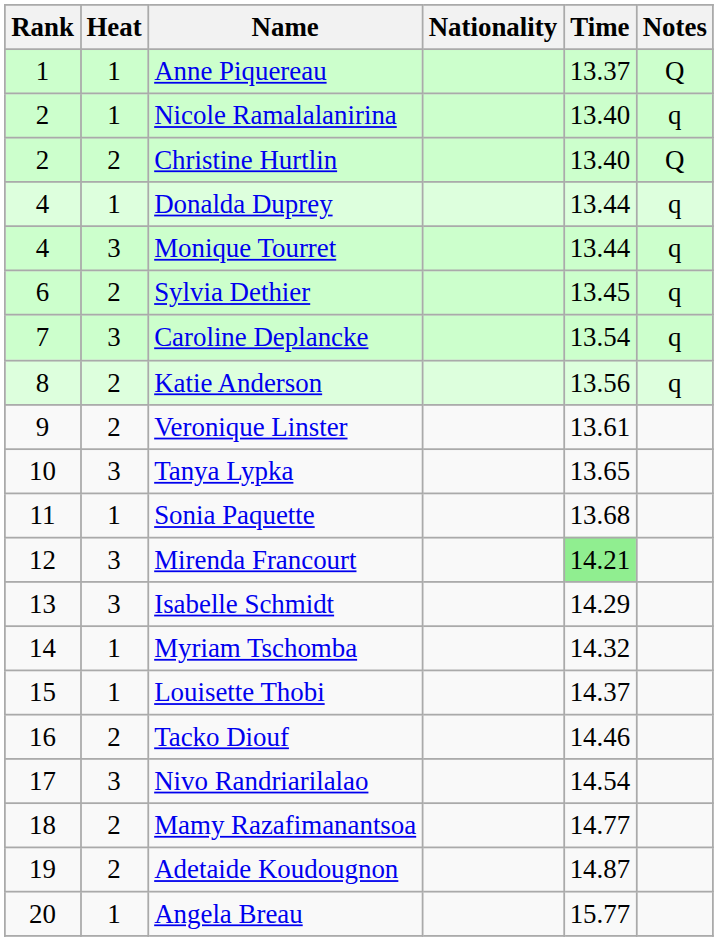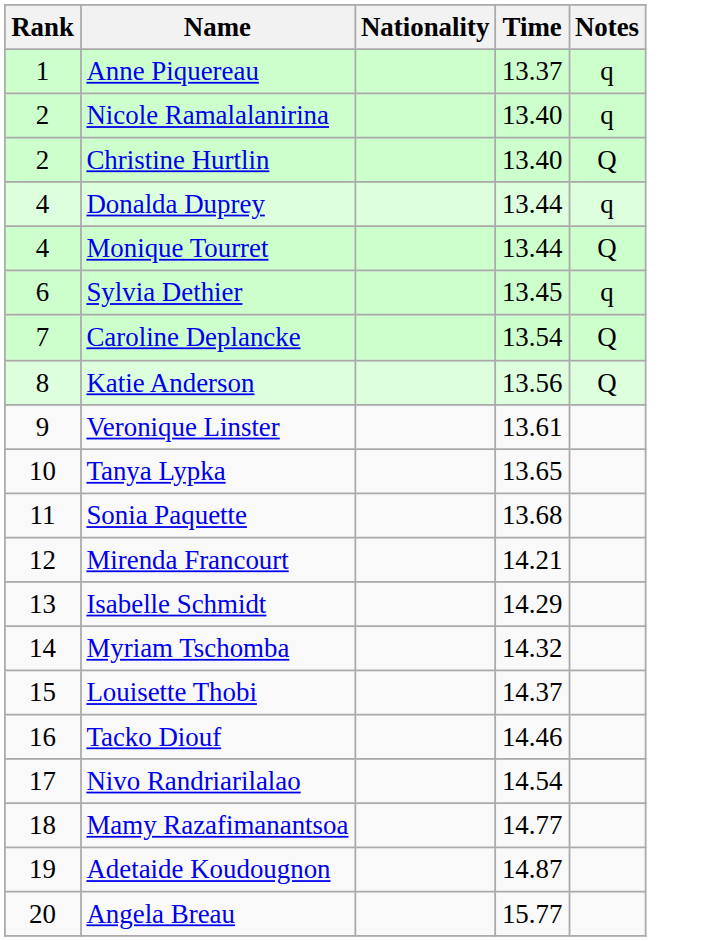 <table class="wikitable sortable" style="text-align:center; font-size:95%">
 <tr>
 <th>Rank</th>
-<th>Heat</th>
 <th>Name</th>
 <th>Nationality</th>
 <th>Time</th>
 <th>Notes</th>
 </tr>
 <tr bgcolor=ccffcc>
 <td>1</td>
-<td>1</td>
 <td align=left><a href='#'>Anne Piquereau</a></td>
 <td align=left></td>
 <td>13.37</td>
-<td>Q</td>
+<td>q</td>
 </tr>
 <tr bgcolor=ccffcc>
 <td>2</td>
-<td>1</td>
 <td align=left><a href='#'>Nicole Ramalalanirina</a></td>
 <td align=left></td>
 <td>13.40</td>
 <td>q</td>
 </tr>
 <tr bgcolor=ccffcc>
-<td>2</td>
 <td>2</td>
 <td align=left><a href='#'>Christine Hurtlin</a></td>
 <td align=left></td>
 <td>13.40</td>
 <td>Q</td>
 </tr>
 <tr bgcolor=ddffdd>
 <td>4</td>
-<td>1</td>
 <td align=left><a href='#'>Donalda Duprey</a></td>
 <td align=left></td>
 <td>13.44</td>
 <td>q</td>
 </tr>
 <tr bgcolor=ccffcc>
 <td>4</td>
-<td>3</td>
 <td align=left><a href='#'>Monique Tourret</a></td>
 <td align=left></td>
 <td>13.44</td>
-<td>q</td>
+<td>Q</td>
 </tr>
 <tr bgcolor=ccffcc>
 <td>6</td>
-<td>2</td>
 <td align=left><a href='#'>Sylvia Dethier</a></td>
 <td align=left></td>
 <td>13.45</td>
 <td>q</td>
 </tr>
 <tr bgcolor=ccffcc>
 <td>7</td>
-<td>3</td>
 <td align=left><a href='#'>Caroline Deplancke</a></td>
 <td align=left></td>
 <td>13.54</td>
-<td>q</td>
+<td>Q</td>
 </tr>
 <tr bgcolor=ddffdd>
 <td>8</td>
-<td>2</td>
 <td align=left><a href='#'>Katie Anderson</a></td>
 <td align=left></td>
 <td>13.56</td>
-<td>q</td>
+<td>Q</td>
 </tr>
 <tr>
 <td>9</td>
-<td>2</td>
 <td align=left><a href='#'>Veronique Linster</a></td>
 <td align=left></td>
 <td>13.61</td>
 <td></td>
 </tr>
 <tr>
 <td>10</td>
-<td>3</td>
 <td align=left><a href='#'>Tanya Lypka</a></td>
 <td align=left></td>
 <td>13.65</td>
 <td></td>
 </tr>
 <tr>
 <td>11</td>
-<td>1</td>
 <td align=left><a href='#'>Sonia Paquette</a></td>
 <td align=left></td>
 <td>13.68</td>
 <td></td>
 </tr>
 <tr>
 <td>12</td>
-<td>3</td>
 <td align=left><a href='#'>Mirenda Francourt</a></td>
 <td align=left></td>
-<td style="background: lightgreen;">14.21</td>
+<td>14.21</td>
 <td></td>
 </tr>
 <tr>
 <td>13</td>
-<td>3</td>
 <td align=left><a href='#'>Isabelle Schmidt</a></td>
 <td align=left></td>
 <td>14.29</td>
 <td></td>
 </tr>
 <tr>
 <td>14</td>
-<td>1</td>
 <td align=left><a href='#'>Myriam Tschomba</a></td>
 <td align=left></td>
 <td>14.32</td>
 <td></td>
 </tr>
 <tr>
 <td>15</td>
-<td>1</td>
 <td align=left><a href='#'>Louisette Thobi</a></td>
 <td align=left></td>
 <td>14.37</td>
 <td></td>
 </tr>
 <tr>
 <td>16</td>
-<td>2</td>
 <td align=left><a href='#'>Tacko Diouf</a></td>
 <td align=left></td>
 <td>14.46</td>
 <td></td>
 </tr>
 <tr>
 <td>17</td>
-<td>3</td>
 <td align=left><a href='#'>Nivo Randriarilalao</a></td>
 <td align=left></td>
 <td>14.54</td>
 <td></td>
 </tr>
 <tr>
 <td>18</td>
-<td>2</td>
 <td align=left><a href='#'>Mamy Razafimanantsoa</a></td>
 <td align=left></td>
 <td>14.77</td>
 <td></td>
 </tr>
 <tr>
 <td>19</td>
-<td>2</td>
 <td align=left><a href='#'>Adetaide Koudougnon</a></td>
 <td align=left></td>
 <td>14.87</td>
 <td></td>
 </tr>
 <tr>
 <td>20</td>
-<td>1</td>
 <td align=left><a href='#'>Angela Breau</a></td>
 <td align=left></td>
 <td>15.77</td>
 <td></td>
 </tr>
 </table>
